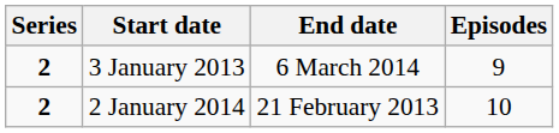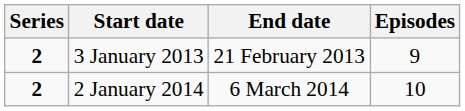 <table class="wikitable" style="text-align: center;">
 <tr>
 <th>Series</th>
 <th>Start date</th>
 <th>End date</th>
 <th>Episodes</th>
 </tr>
 <tr>
 <td><strong>2</strong></td>
 <td>3 January 2013</td>
-<td>6 March 2014</td>
+<td>21 February 2013</td>
 <td>9</td>
 </tr>
 <tr>
 <td><strong>2</strong></td>
 <td>2 January 2014</td>
-<td>21 February 2013</td>
+<td>6 March 2014</td>
 <td>10</td>
 </tr>
 </table>
